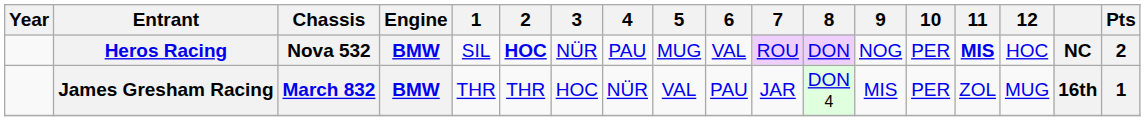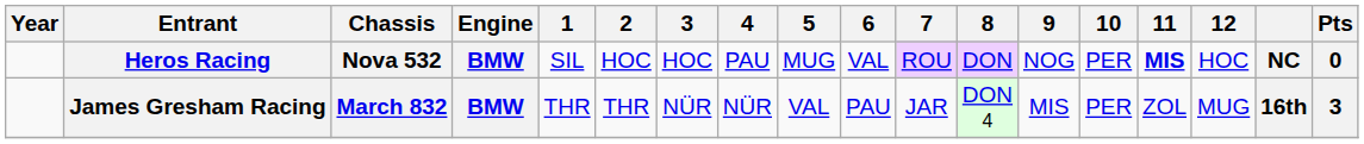 <table class="wikitable" style="text-align:center; font-size:90%">
 <tr>
 <th>Year</th>
 <th>Entrant</th>
 <th>Chassis</th>
 <th>Engine</th>
 <th>1</th>
 <th>2</th>
 <th>3</th>
 <th>4</th>
 <th>5</th>
 <th>6</th>
 <th>7</th>
 <th>8</th>
 <th>9</th>
 <th>10</th>
 <th>11</th>
 <th>12</th>
 <th></th>
 <th>Pts</th>
 </tr>
 <tr>
 <td></td>
 <th><a href='#'>Heros Racing</a></th>
 <th>Nova 532</th>
 <th><a href='#'>BMW</a></th>
 <td><a href='#'>SIL</a><br><small></small></td>
-<td><strong><a href='#'>HOC</a><br></strong></td>
-<td><a href='#'>NÜR</a><br></td>
+<td><a href='#'>HOC</a><br></td>
+<td><a href='#'>HOC</a><br><small></small></td>
 <td><a href='#'>PAU</a><br></td>
 <td><a href='#'>MUG</a><br></td>
 <td><a href='#'>VAL</a><br></td>
 <td style="background:#EFCFFF;"><a href='#'>ROU</a><br></td>
 <td style="background:#EFCFFF;"><a href='#'>DON</a><br></td>
 <td><a href='#'>NOG</a><br></td>
 <td><a href='#'>PER</a><br></td>
 <td><strong><a href='#'>MIS</a><br></strong></td>
 <td><a href='#'>HOC</a><br></td>
 <th>NC</th>
-<th>2</th>
+<th>0</th>
 </tr>
 <tr>
 <td></td>
 <th>James Gresham Racing</th>
 <th><a href='#'>March 832</a></th>
 <th><a href='#'>BMW</a></th>
 <td><a href='#'>THR</a><br></td>
 <td><a href='#'>THR</a><br><small></small></td>
-<td><a href='#'>HOC</a><br><small></small></td>
+<td><a href='#'>NÜR</a><br></td>
 <td><a href='#'>NÜR</a><br><small></small></td>
 <td><a href='#'>VAL</a><br><small></small></td>
 <td><a href='#'>PAU</a><br><small></small></td>
 <td><a href='#'>JAR</a><br><small></small></td>
 <td style="background:#DFFFDF;"><a href='#'>DON</a><br><small>4</small></td>
 <td><a href='#'>MIS</a><br><small></small></td>
 <td><a href='#'>PER</a><br><small></small></td>
 <td><a href='#'>ZOL</a><br><small></small></td>
 <td><a href='#'>MUG</a><br><small></small></td>
 <th>16th</th>
-<th>1</th>
+<th>3</th>
 </tr>
 <tr>
 </tr>
 </table>
